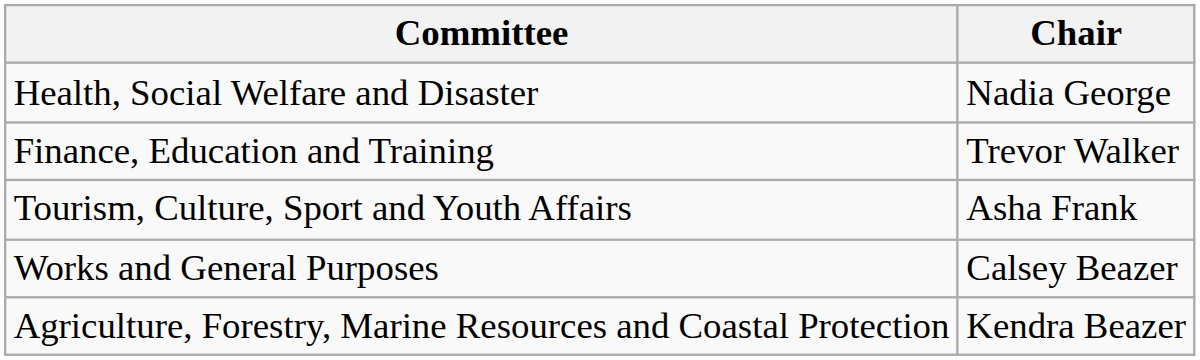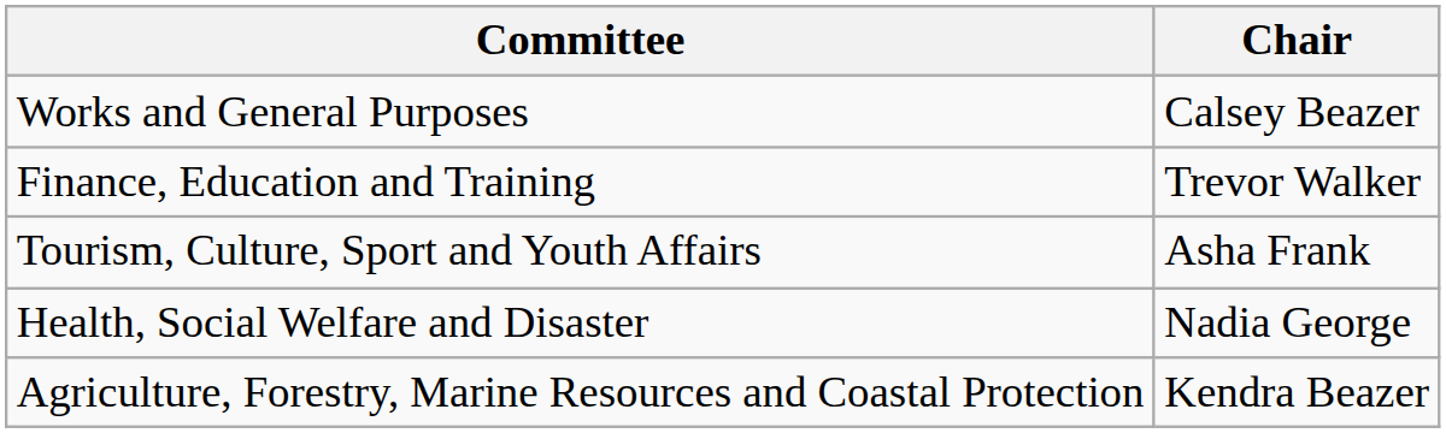 <table class="wikitable">
 <tr>
 <th>Committee</th>
 <th>Chair</th>
 </tr>
 <tr>
-<td>Health, Social Welfare and Disaster</td>
-<td>Nadia George</td>
+<td>Works and General Purposes</td>
+<td>Calsey Beazer</td>
 </tr>
 <tr>
 <td>Finance, Education and Training</td>
 <td>Trevor Walker</td>
 </tr>
 <tr>
 <td>Tourism, Culture, Sport and Youth Affairs</td>
 <td>Asha Frank</td>
 </tr>
 <tr>
-<td>Works and General Purposes</td>
-<td>Calsey Beazer</td>
+<td>Health, Social Welfare and Disaster</td>
+<td>Nadia George</td>
 </tr>
 <tr>
 <td>Agriculture, Forestry, Marine Resources and Coastal Protection</td>
 <td>Kendra Beazer</td>
 </tr>
 </table>
